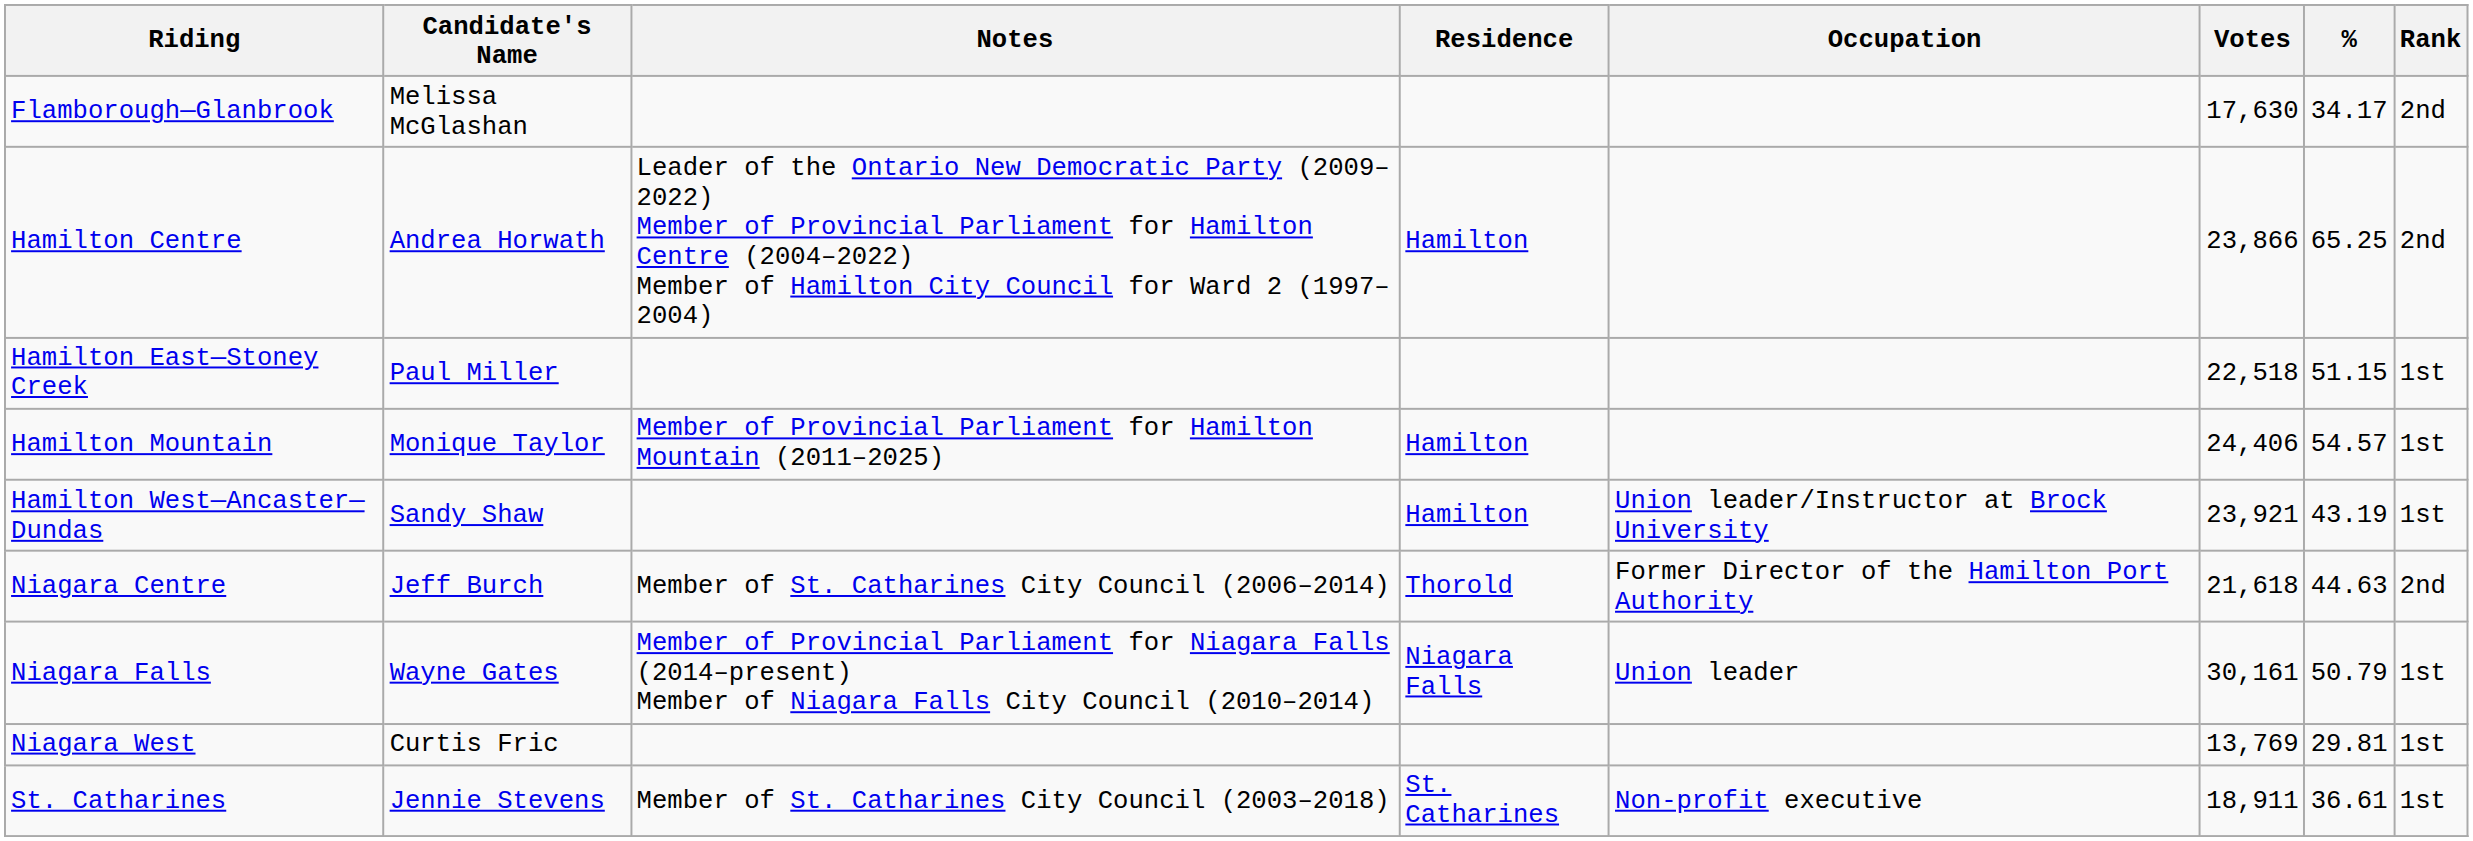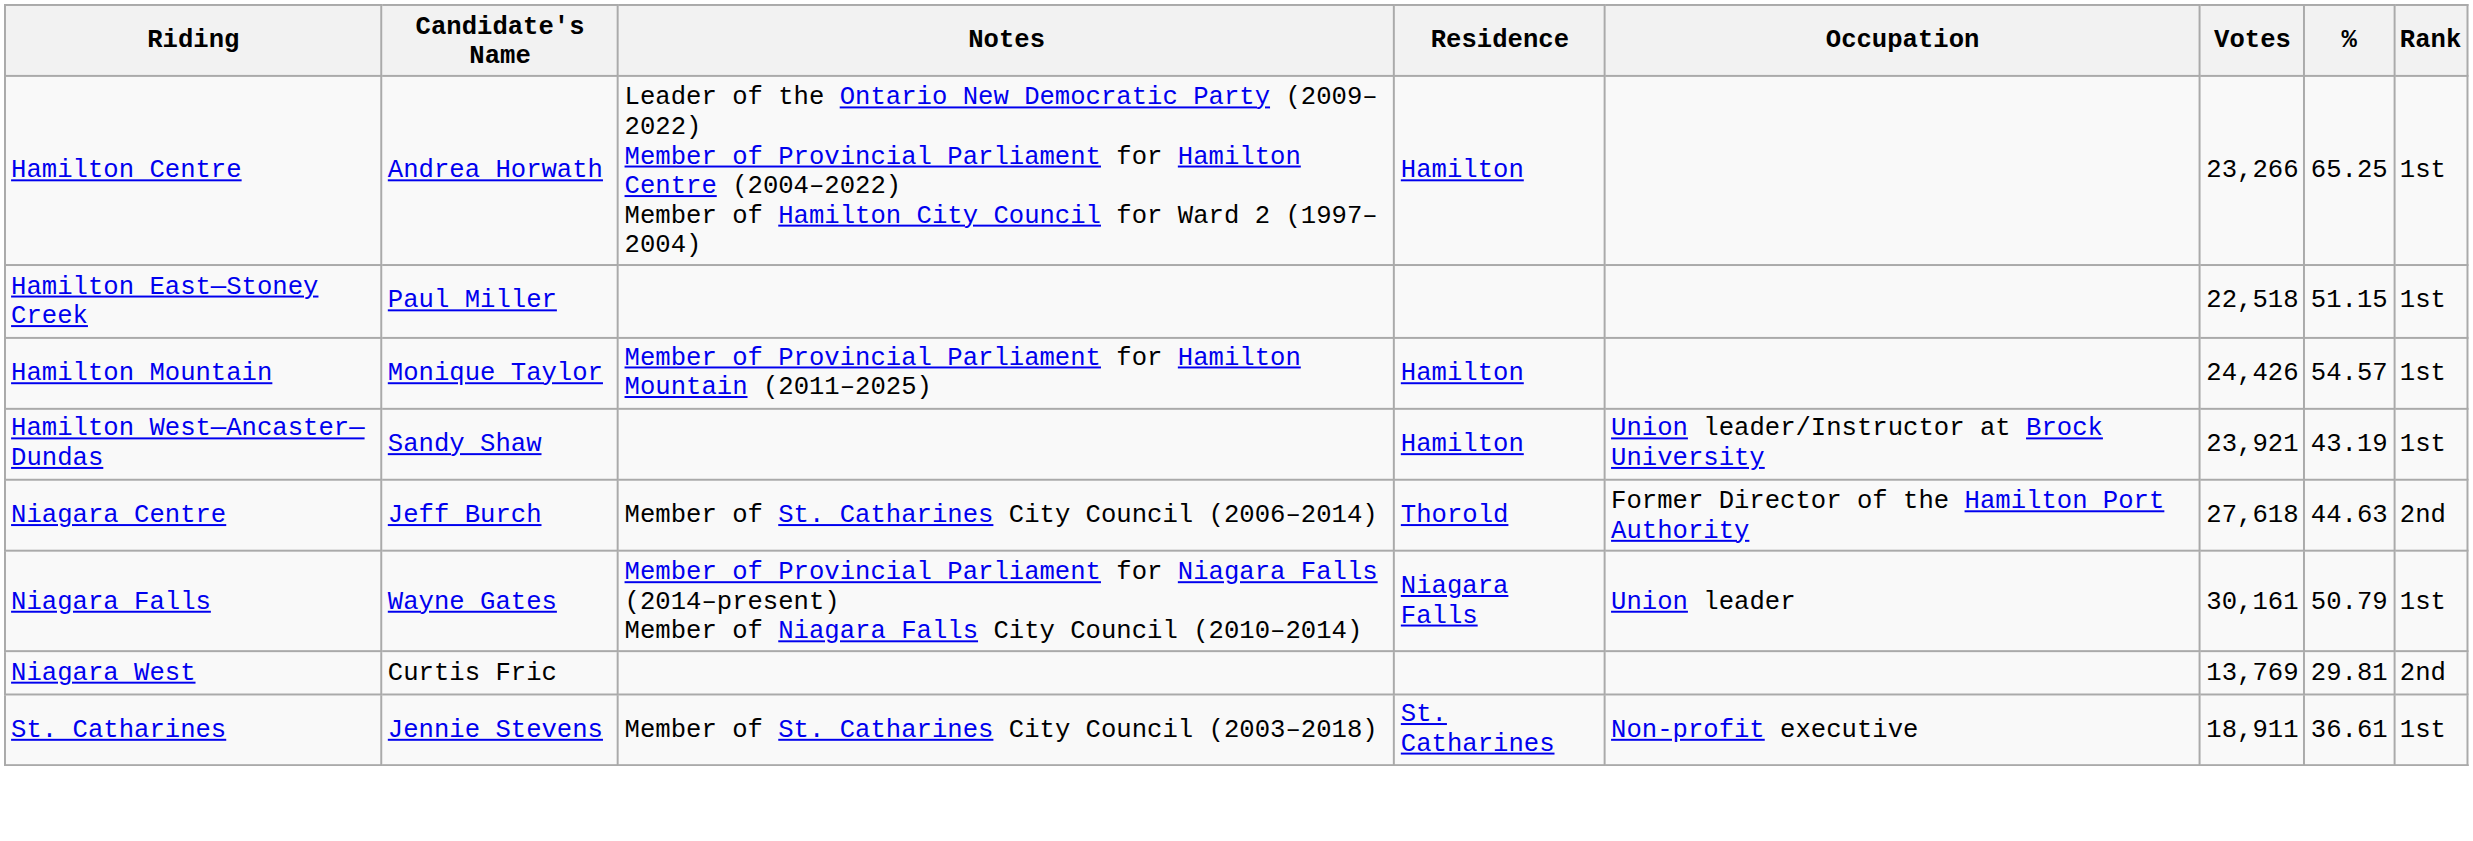 <table class="wikitable sortable">
 <tr>
 <th>Riding<br></th>
 <th>Candidate's Name</th>
 <th>Notes</th>
 <th>Residence</th>
 <th>Occupation</th>
 <th>Votes</th>
 <th>%</th>
 <th>Rank</th>
 </tr>
 <tr>
-<td><a href='#'>Flamborough—Glanbrook</a></td>
-<td>Melissa McGlashan</td>
-<td></td>
-<td></td>
-<td></td>
-<td>17,630</td>
-<td>34.17</td>
-<td>2nd</td>
-</tr>
-<tr>
 <td><a href='#'>Hamilton Centre</a></td>
 <td><a href='#'>Andrea Horwath</a></td>
 <td>Leader of the <a href='#'>Ontario New Democratic Party</a> (2009–2022) <br> <a href='#'>Member of Provincial Parliament</a> for <a href='#'>Hamilton Centre</a> (2004–2022) <br> Member of <a href='#'>Hamilton City Council</a> for Ward 2 (1997–2004)</td>
 <td><a href='#'>Hamilton</a></td>
 <td></td>
-<td>23,866</td>
+<td>23,266</td>
 <td>65.25</td>
-<td>2nd</td>
+<td>1st</td>
 </tr>
 <tr>
 <td><a href='#'>Hamilton East—Stoney Creek</a></td>
 <td><a href='#'>Paul Miller</a></td>
 <td></td>
 <td></td>
 <td></td>
 <td>22,518</td>
 <td>51.15</td>
 <td>1st</td>
 </tr>
 <tr>
 <td><a href='#'>Hamilton Mountain</a></td>
 <td><a href='#'>Monique Taylor</a></td>
 <td><a href='#'>Member of Provincial Parliament</a> for <a href='#'>Hamilton Mountain</a> (2011–2025)</td>
 <td><a href='#'>Hamilton</a></td>
 <td></td>
-<td>24,406</td>
+<td>24,426</td>
 <td>54.57</td>
 <td>1st</td>
 </tr>
 <tr>
 <td><a href='#'>Hamilton West—Ancaster—Dundas</a></td>
 <td><a href='#'>Sandy Shaw</a></td>
 <td></td>
 <td><a href='#'>Hamilton</a></td>
 <td><a href='#'>Union</a> leader/Instructor at <a href='#'>Brock University</a></td>
 <td>23,921</td>
 <td>43.19</td>
 <td>1st</td>
 </tr>
 <tr>
 <td><a href='#'>Niagara Centre</a></td>
 <td><a href='#'>Jeff Burch</a></td>
 <td>Member of <a href='#'>St. Catharines</a> City Council (2006–2014)</td>
 <td><a href='#'>Thorold</a></td>
 <td>Former Director of the <a href='#'>Hamilton Port Authority</a></td>
-<td>21,618</td>
+<td>27,618</td>
 <td>44.63</td>
 <td>2nd</td>
 </tr>
 <tr>
 <td><a href='#'>Niagara Falls</a></td>
 <td><a href='#'>Wayne Gates</a></td>
 <td><a href='#'>Member of Provincial Parliament</a> for <a href='#'>Niagara Falls</a> (2014–present) <br> Member of <a href='#'>Niagara Falls</a> City Council (2010–2014)</td>
 <td><a href='#'>Niagara Falls</a></td>
 <td><a href='#'>Union</a> leader</td>
 <td>30,161</td>
 <td>50.79</td>
 <td>1st</td>
 </tr>
 <tr>
 <td><a href='#'>Niagara West</a></td>
 <td>Curtis Fric</td>
 <td></td>
 <td></td>
 <td></td>
 <td>13,769</td>
 <td>29.81</td>
-<td>1st</td>
+<td>2nd</td>
 </tr>
 <tr>
 <td><a href='#'>St. Catharines</a></td>
 <td><a href='#'>Jennie Stevens</a></td>
 <td>Member of <a href='#'>St. Catharines</a> City Council (2003–2018)</td>
 <td><a href='#'>St. Catharines</a></td>
 <td><a href='#'>Non-profit</a> executive</td>
 <td>18,911</td>
 <td>36.61</td>
 <td>1st</td>
 </tr>
 <tr>
 </tr>
 </table>
